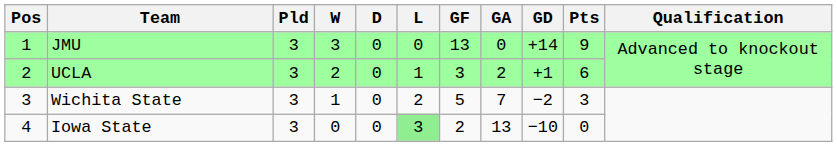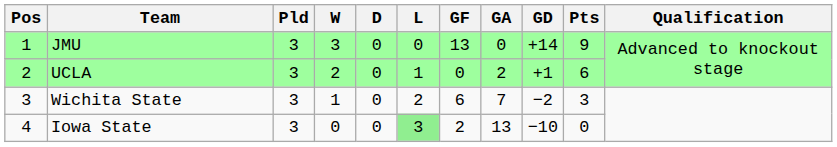 <table class="wikitable" style="text-align:center; margin: 1em auto">
 <tr>
 <th style="width:2em">Pos</th>
 <th style="width:13em">Team</th>
 <th style="width:2em">Pld</th>
 <th style="width:2em">W</th>
 <th style="width:2em">D</th>
 <th style="width:2em">L</th>
 <th style="width:2em">GF</th>
 <th style="width:2em">GA</th>
 <th style="width:2em">GD</th>
 <th style="width:2em">Pts</th>
 <th style="width:13em">Qualification</th>
 </tr>
 <tr bgcolor="#9eff9e">
 <td>1</td>
 <td style="text-align:left">JMU</td>
 <td>3</td>
 <td>3</td>
 <td>0</td>
 <td>0</td>
 <td>13</td>
 <td>0</td>
 <td>+14</td>
 <td>9</td>
 <td rowspan="2">Advanced to knockout stage</td>
 </tr>
 <tr bgcolor="#9eff9e">
 <td>2</td>
 <td style="text-align:left">UCLA</td>
 <td>3</td>
 <td>2</td>
 <td>0</td>
 <td>1</td>
-<td>3</td>
+<td>0</td>
 <td>2</td>
 <td>+1</td>
 <td>6</td>
 </tr>
 <tr>
 <td>3</td>
 <td style="text-align:left">Wichita State</td>
 <td>3</td>
 <td>1</td>
 <td>0</td>
 <td>2</td>
-<td>5</td>
+<td>6</td>
 <td>7</td>
 <td>−2</td>
 <td>3</td>
 </tr>
 <tr>
 <td>4</td>
 <td style="text-align:left">Iowa State</td>
 <td>3</td>
 <td>0</td>
 <td>0</td>
 <td style="background: lightgreen;">3</td>
 <td>2</td>
 <td>13</td>
 <td>−10</td>
 <td>0</td>
 </tr>
 </table>
